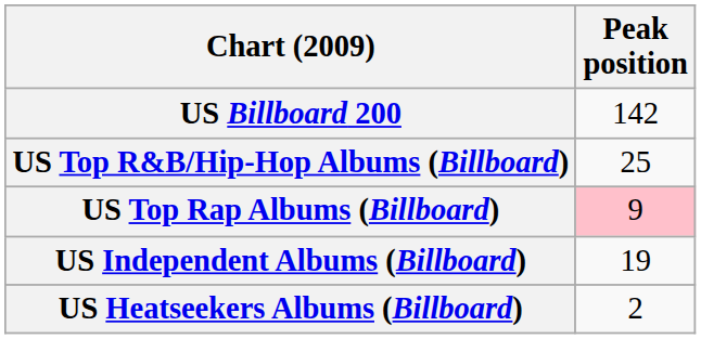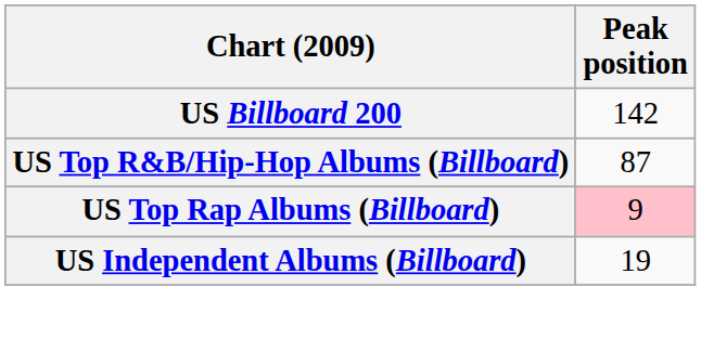 <table class="wikitable plainrowheaders" style="text-align:center">
 <tr>
 <th scope="col">Chart (2009)</th>
 <th scope="col">Peak<br> position</th>
 </tr>
 <tr>
 <th scope="row">US <a href='#'><em>Billboard</em> 200</a></th>
 <td>142</td>
 </tr>
 <tr>
 <th scope="row">US <a href='#'>Top R&B/Hip-Hop Albums</a> (<em><a href='#'>Billboard</a></em>)</th>
-<td>25</td>
+<td>87</td>
 </tr>
 <tr>
 <th scope="row">US <a href='#'>Top Rap Albums</a> (<em><a href='#'>Billboard</a></em>)</th>
 <td style="background: pink;">9</td>
 </tr>
 <tr>
 <th scope="row">US <a href='#'>Independent Albums</a> (<em><a href='#'>Billboard</a></em>)</th>
 <td>19</td>
 </tr>
-<tr>
-<th scope="row">US <a href='#'>Heatseekers Albums</a> (<em><a href='#'>Billboard</a></em>)</th>
-<td>2</td>
-</tr>
 </table>
